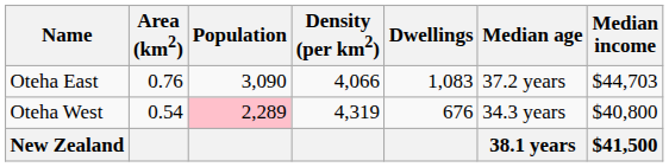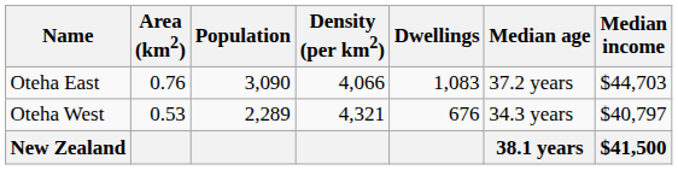 <table class="wikitable">
 <tr>
 <th>Name</th>
 <th>Area<br>(km<sup>2</sup>)</th>
 <th>Population</th>
 <th>Density<br>(per km<sup>2</sup>)</th>
 <th>Dwellings</th>
 <th>Median age</th>
 <th>Median<br>income</th>
 </tr>
 <tr>
 <td>Oteha East</td>
 <td style="text-align:right;">0.76</td>
 <td style="text-align:right;">3,090</td>
 <td style="text-align:right;">4,066</td>
 <td style="text-align:right;">1,083</td>
 <td>37.2 years</td>
 <td>$44,703</td>
 </tr>
 <tr>
 <td>Oteha West</td>
-<td style="text-align:right;">0.54</td>
-<td style="background: pink; text-align:right;">2,289</td>
-<td style="text-align:right;">4,319</td>
+<td style="text-align:right;">0.53</td>
+<td style="text-align:right;">2,289</td>
+<td style="text-align:right;">4,321</td>
 <td style="text-align:right;">676</td>
 <td>34.3 years</td>
-<td>$40,800</td>
+<td>$40,797</td>
 </tr>
 <tr>
 <th>New Zealand</th>
 <th></th>
 <th></th>
 <th></th>
 <th></th>
 <th>38.1 years</th>
 <th style="text-align:left;">$41,500</th>
 </tr>
 </table>
